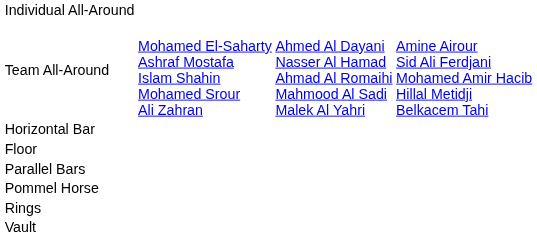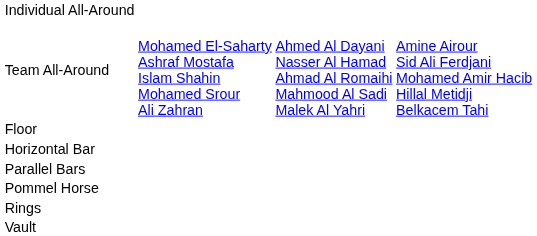 <table>
 <tr>
 <td>Individual All-Around</td>
 <td></td>
 <td></td>
 <td></td>
 </tr>
 <tr>
 <td>Team All-Around</td>
 <td><br><a href='#'>Mohamed El-Saharty</a><br><a href='#'>Ashraf Mostafa</a><br><a href='#'>Islam Shahin</a><br><a href='#'>Mohamed Srour</a><br><a href='#'>Ali Zahran</a></td>
 <td><br><a href='#'>Ahmed Al Dayani</a><br><a href='#'>Nasser Al Hamad</a><br><a href='#'>Ahmad Al Romaihi</a><br><a href='#'>Mahmood Al Sadi</a><br><a href='#'>Malek Al Yahri</a></td>
 <td><br><a href='#'>Amine Airour</a><br><a href='#'>Sid Ali Ferdjani</a><br><a href='#'>Mohamed Amir Hacib</a><br><a href='#'>Hillal Metidji</a><br><a href='#'>Belkacem Tahi</a></td>
 </tr>
 <tr>
-<td>Horizontal Bar</td>
+<td>Floor</td>
 <td></td>
 <td></td>
 <td></td>
 </tr>
 <tr>
-<td>Floor</td>
+<td>Horizontal Bar</td>
 <td></td>
 <td></td>
 <td></td>
 </tr>
 <tr>
 <td>Parallel Bars</td>
 <td></td>
 <td></td>
 <td></td>
 </tr>
 <tr>
 <td>Pommel Horse</td>
 <td></td>
 <td></td>
 <td></td>
 </tr>
 <tr>
 <td>Rings</td>
 <td></td>
 <td></td>
 <td></td>
 </tr>
 <tr>
 <td>Vault</td>
 <td></td>
 <td></td>
 <td></td>
 </tr>
 </table>
